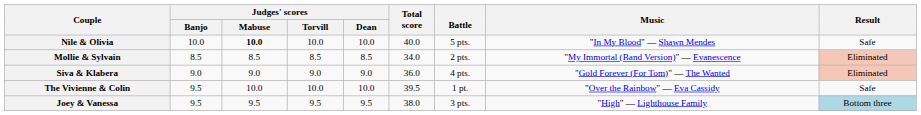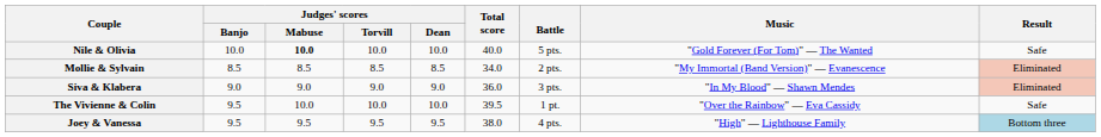 <table class="wikitable sortable" style="text-align:center; font-size:90%; width:90%">
 <tr>
 <th scope="col" rowspan=2>Couple</th>
 <th scope="col" colspan=4 class="unsortable">Judges' scores</th>
 <th scope="col" rowspan=2>Total<br>score</th>
 <th scope="col" rowspan=2 class="unsortable"><br>Battle</th>
 <th scope="col" rowspan=2 class="unsortable">Music</th>
 <th scope="col" rowspan=2 class="unsortable">Result</th>
 </tr>
 <tr>
 <th class="unsortable">Banjo</th>
 <th class="unsortable">Mabuse</th>
 <th class="unsortable">Torvill</th>
 <th class="unsortable">Dean</th>
 </tr>
 <tr>
 <th scope="row">Nile & Olivia</th>
 <td>10.0</td>
 <td><strong>10.0</strong></td>
 <td>10.0</td>
 <td>10.0</td>
 <td>40.0</td>
 <td>5 pts.</td>
-<td>"<a href='#'>In My Blood</a>" — <a href='#'>Shawn Mendes</a></td>
+<td>"<a href='#'>Gold Forever (For Tom)</a>" — <a href='#'>The Wanted</a></td>
 <td>Safe</td>
 </tr>
 <tr>
 <th scope="row">Mollie & Sylvain</th>
 <td>8.5</td>
 <td>8.5</td>
 <td>8.5</td>
 <td>8.5</td>
 <td>34.0</td>
 <td>2 pts.</td>
 <td>"<a href='#'>My Immortal (Band Version)</a>" — <a href='#'>Evanescence</a></td>
 <td bgcolor=f4c7b8>Eliminated</td>
 </tr>
 <tr>
 <th scope="row">Siva & Klabera</th>
 <td>9.0</td>
 <td>9.0</td>
 <td>9.0</td>
 <td>9.0</td>
 <td>36.0</td>
-<td>4 pts.</td>
-<td>"<a href='#'>Gold Forever (For Tom)</a>" — <a href='#'>The Wanted</a></td>
+<td>3 pts.</td>
+<td>"<a href='#'>In My Blood</a>" — <a href='#'>Shawn Mendes</a></td>
 <td bgcolor=f4c7b8>Eliminated</td>
 </tr>
 <tr>
 <th scope="row">The Vivienne & Colin</th>
 <td>9.5</td>
 <td>10.0</td>
 <td>10.0</td>
 <td>10.0</td>
 <td>39.5</td>
 <td>1 pt.</td>
 <td>"<a href='#'>Over the Rainbow</a>" — <a href='#'>Eva Cassidy</a></td>
 <td>Safe</td>
 </tr>
 <tr>
 <th scope="row">Joey & Vanessa</th>
 <td>9.5</td>
 <td>9.5</td>
 <td>9.5</td>
 <td>9.5</td>
 <td>38.0</td>
-<td>3 pts.</td>
+<td>4 pts.</td>
 <td>"<a href='#'>High</a>" — <a href='#'>Lighthouse Family</a></td>
 <td bgcolor=lightblue>Bottom three</td>
 </tr>
 </table>
